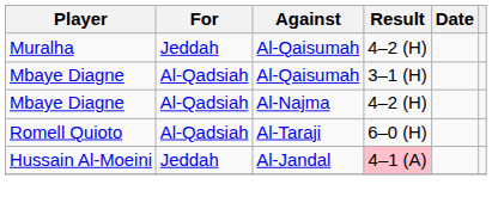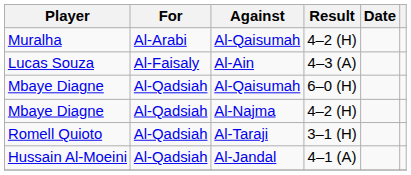 <table class="wikitable">
 <tr>
 <th>Player</th>
 <th>For</th>
 <th>Against</th>
 <th style="text-align:center">Result</th>
 <th>Date</th>
 <th></th>
 </tr>
 <tr>
 <td> <a href='#'>Muralha</a></td>
-<td><a href='#'>Jeddah</a></td>
+<td><a href='#'>Al-Arabi</a></td>
 <td><a href='#'>Al-Qaisumah</a></td>
 <td style="text-align:center;">4–2 (H)</td>
+<td></td>
+<td></td>
+</tr>
+<tr>
+<td> <a href='#'>Lucas Souza</a></td>
+<td><a href='#'>Al-Faisaly</a></td>
+<td><a href='#'>Al-Ain</a></td>
+<td style="text-align:center;">4–3 (A)</td>
 <td></td>
 <td></td>
 </tr>
 <tr>
 <td> <a href='#'>Mbaye Diagne</a></td>
 <td><a href='#'>Al-Qadsiah</a></td>
 <td><a href='#'>Al-Qaisumah</a></td>
-<td style="text-align:center;">3–1 (H)</td>
+<td style="text-align:center;">6–0 (H)</td>
 <td></td>
 <td></td>
 </tr>
 <tr>
 <td> <a href='#'>Mbaye Diagne</a></td>
 <td><a href='#'>Al-Qadsiah</a></td>
 <td><a href='#'>Al-Najma</a></td>
 <td style="text-align:center;">4–2 (H)</td>
 <td></td>
 <td></td>
 </tr>
 <tr>
 <td> <a href='#'>Romell Quioto</a></td>
 <td><a href='#'>Al-Qadsiah</a></td>
 <td><a href='#'>Al-Taraji</a></td>
-<td style="text-align:center;">6–0 (H)</td>
+<td style="text-align:center;">3–1 (H)</td>
 <td></td>
 <td></td>
 </tr>
 <tr>
 <td> <a href='#'>Hussain Al-Moeini</a></td>
-<td><a href='#'>Jeddah</a></td>
+<td><a href='#'>Al-Qadsiah</a></td>
 <td><a href='#'>Al-Jandal</a></td>
-<td style="background: pink; text-align:center;">4–1 (A)</td>
+<td style="text-align:center;">4–1 (A)</td>
 <td></td>
 <td></td>
 </tr>
 <tr>
 </tr>
 </table>
